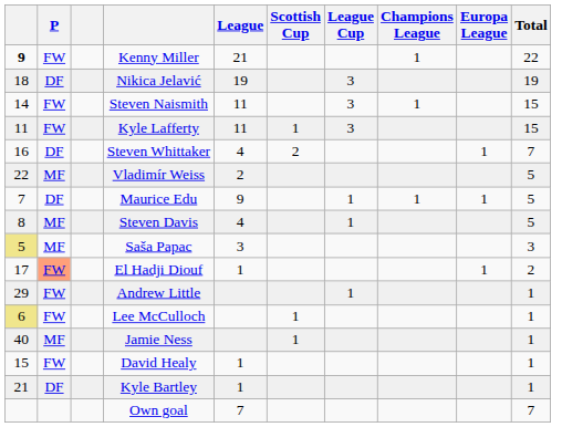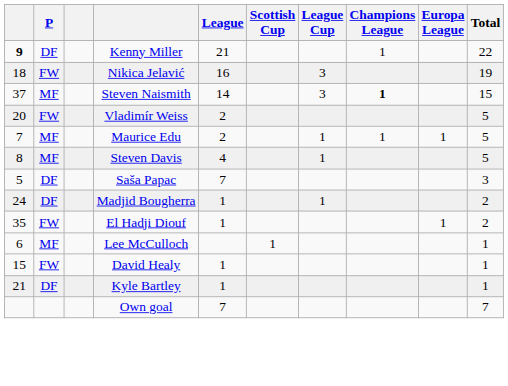 <table class="wikitable sortable" style="text-align: center;">
 <tr>
 <th width=28><br></th>
 <th width=28><a href='#'>P</a><br></th>
 <th width=28><br></th>
 <th><br></th>
 <th><a href='#'>League</a><br></th>
 <th><a href='#'>Scottish<br>Cup</a><br></th>
 <th><a href='#'>League<br>Cup</a><br></th>
 <th><a href='#'>Champions<br>League</a><br></th>
 <th><a href='#'>Europa<br>League</a><br></th>
 <th>Total<br></th>
 </tr>
 <tr>
 <td><strong>9</strong></td>
-<td><a href='#'>FW</a></td>
+<td><a href='#'>DF</a></td>
 <td></td>
 <td><a href='#'>Kenny Miller</a></td>
 <td>21</td>
 <td></td>
 <td></td>
 <td>1</td>
 <td></td>
 <td>22</td>
 </tr>
 <tr style="background:#f0f0f0;">
 <td>18</td>
-<td><a href='#'>DF</a></td>
+<td><a href='#'>FW</a></td>
 <td></td>
 <td><a href='#'>Nikica Jelavić</a></td>
-<td>19</td>
+<td>16</td>
 <td></td>
 <td>3</td>
 <td></td>
 <td></td>
 <td>19</td>
 </tr>
 <tr>
-<td>14</td>
-<td><a href='#'>FW</a></td>
+<td>37</td>
+<td><a href='#'>MF</a></td>
 <td></td>
 <td><a href='#'>Steven Naismith</a></td>
-<td>11</td>
+<td>14</td>
 <td></td>
 <td>3</td>
-<td>1</td>
+<td><strong>1</strong></td>
 <td></td>
 <td>15</td>
 </tr>
 <tr style="background:#f0f0f0;">
-<td>11</td>
+<td>20</td>
 <td><a href='#'>FW</a></td>
-<td></td>
-<td><a href='#'>Kyle Lafferty</a></td>
-<td>11</td>
-<td>1</td>
-<td>3</td>
-<td></td>
-<td></td>
-<td>15</td>
-</tr>
-<tr>
-<td>16</td>
-<td><a href='#'>DF</a></td>
-<td></td>
-<td><a href='#'>Steven Whittaker</a></td>
-<td>4</td>
-<td>2</td>
-<td></td>
-<td></td>
-<td>1</td>
-<td>7</td>
-</tr>
-<tr style="background:#f0f0f0;">
-<td>22</td>
-<td><a href='#'>MF</a></td>
 <td></td>
 <td><a href='#'>Vladimír Weiss</a></td>
 <td>2</td>
 <td></td>
 <td></td>
 <td></td>
 <td></td>
 <td>5</td>
 </tr>
 <tr>
 <td>7</td>
-<td><a href='#'>DF</a></td>
+<td><a href='#'>MF</a></td>
 <td></td>
 <td><a href='#'>Maurice Edu</a></td>
-<td>9</td>
+<td>2</td>
 <td></td>
 <td>1</td>
 <td>1</td>
 <td>1</td>
 <td>5</td>
 </tr>
 <tr style="background:#f0f0f0;">
 <td>8</td>
 <td><a href='#'>MF</a></td>
 <td></td>
 <td><a href='#'>Steven Davis</a></td>
 <td>4</td>
 <td></td>
 <td>1</td>
 <td></td>
 <td></td>
 <td>5</td>
 </tr>
 <tr>
-<td style="background: khaki;">5</td>
-<td><a href='#'>MF</a></td>
+<td>5</td>
+<td><a href='#'>DF</a></td>
 <td></td>
 <td><a href='#'>Saša Papac</a></td>
-<td>3</td>
+<td>7</td>
 <td></td>
 <td></td>
 <td></td>
 <td></td>
 <td>3</td>
 </tr>
+<tr style="background:#f0f0f0;">
+<td>24</td>
+<td><a href='#'>DF</a></td>
+<td></td>
+<td><a href='#'>Madjid Bougherra</a></td>
+<td>1</td>
+<td></td>
+<td>1</td>
+<td></td>
+<td></td>
+<td>2</td>
+</tr>
 <tr>
-<td>17</td>
-<td style="background: lightsalmon;"><a href='#'>FW</a></td>
+<td>35</td>
+<td><a href='#'>FW</a></td>
 <td></td>
 <td><a href='#'>El Hadji Diouf</a></td>
 <td>1</td>
 <td></td>
 <td></td>
 <td></td>
 <td>1</td>
 <td>2</td>
 </tr>
-<tr style="background:#f0f0f0;">
-<td>29</td>
-<td><a href='#'>FW</a></td>
-<td></td>
-<td><a href='#'>Andrew Little</a></td>
-<td></td>
-<td></td>
-<td>1</td>
-<td></td>
-<td></td>
-<td>1</td>
-</tr>
 <tr>
-<td style="background: khaki;">6</td>
-<td><a href='#'>FW</a></td>
+<td>6</td>
+<td><a href='#'>MF</a></td>
 <td></td>
 <td><a href='#'>Lee McCulloch</a></td>
-<td></td>
-<td>1</td>
-<td></td>
-<td></td>
-<td></td>
-<td>1</td>
-</tr>
-<tr style="background:#f0f0f0;">
-<td>40</td>
-<td><a href='#'>MF</a></td>
-<td></td>
-<td><a href='#'>Jamie Ness</a></td>
 <td></td>
 <td>1</td>
 <td></td>
 <td></td>
 <td></td>
 <td>1</td>
 </tr>
 <tr>
 <td>15</td>
 <td><a href='#'>FW</a></td>
 <td></td>
 <td><a href='#'>David Healy</a></td>
 <td>1</td>
 <td></td>
 <td></td>
 <td></td>
 <td></td>
 <td>1</td>
 </tr>
 <tr style="background:#f0f0f0;">
 <td>21</td>
 <td><a href='#'>DF</a></td>
 <td></td>
 <td><a href='#'>Kyle Bartley</a></td>
 <td>1</td>
 <td></td>
 <td></td>
 <td></td>
 <td></td>
 <td>1</td>
 </tr>
 <tr>
 <td></td>
 <td></td>
 <td></td>
 <td><a href='#'>Own goal</a></td>
 <td>7</td>
 <td></td>
 <td></td>
 <td></td>
 <td></td>
 <td>7</td>
 </tr>
 </table>
